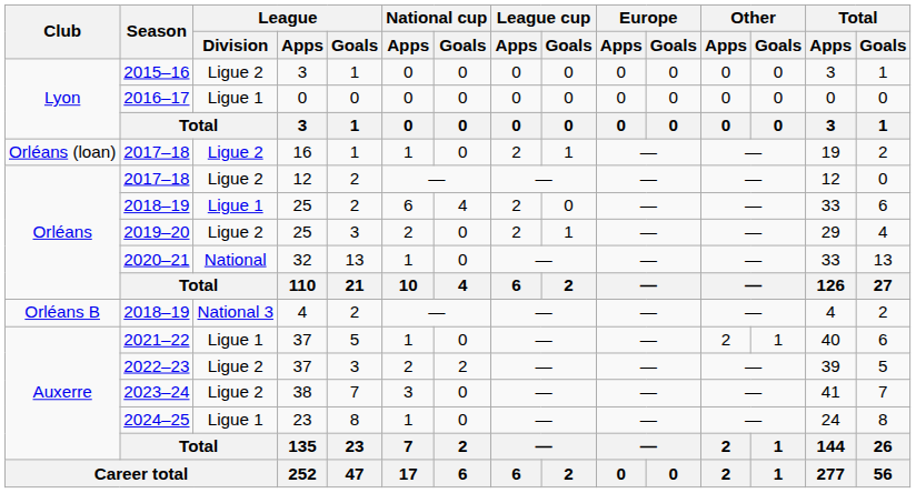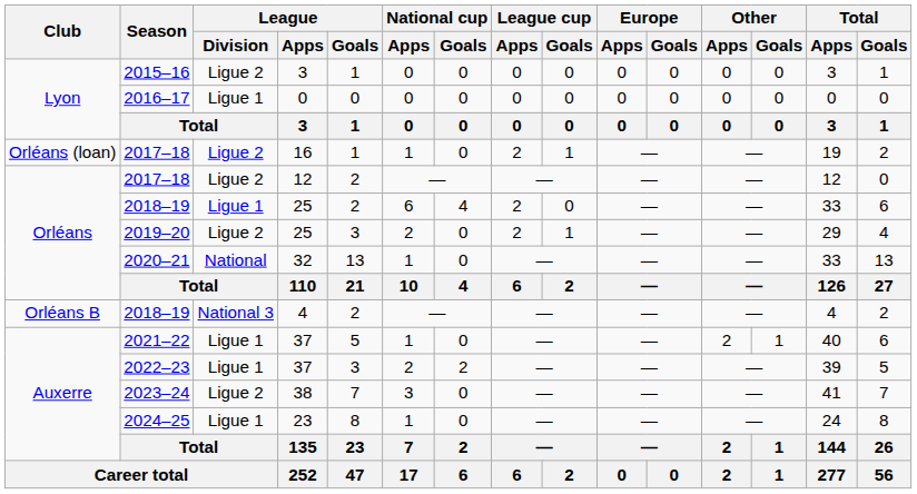 <table class="wikitable" style="text-align:center">
 <tr>
 <th rowspan="2">Club</th>
 <th rowspan="2">Season</th>
 <th colspan="3">League</th>
 <th colspan="2">National cup</th>
 <th colspan="2">League cup</th>
 <th colspan="2">Europe</th>
 <th colspan="2">Other</th>
 <th colspan="2">Total</th>
 </tr>
 <tr>
 <th>Division</th>
 <th>Apps</th>
 <th>Goals</th>
 <th>Apps</th>
 <th>Goals</th>
 <th>Apps</th>
 <th>Goals</th>
 <th>Apps</th>
 <th>Goals</th>
 <th>Apps</th>
 <th>Goals</th>
 <th>Apps</th>
 <th>Goals</th>
 </tr>
 <tr>
 <td rowspan="3"><a href='#'>Lyon</a></td>
 <td><a href='#'>2015–16</a></td>
 <td>Ligue 2</td>
 <td>3</td>
 <td>1</td>
 <td>0</td>
 <td>0</td>
 <td>0</td>
 <td>0</td>
 <td>0</td>
 <td>0</td>
 <td>0</td>
 <td>0</td>
 <td>3</td>
 <td>1</td>
 </tr>
 <tr>
 <td><a href='#'>2016–17</a></td>
 <td>Ligue 1</td>
 <td>0</td>
 <td>0</td>
 <td>0</td>
 <td>0</td>
 <td>0</td>
 <td>0</td>
 <td>0</td>
 <td>0</td>
 <td>0</td>
 <td>0</td>
 <td>0</td>
 <td>0</td>
 </tr>
 <tr>
 <th colspan="2">Total</th>
 <th>3</th>
 <th>1</th>
 <th>0</th>
 <th>0</th>
 <th>0</th>
 <th>0</th>
 <th>0</th>
 <th>0</th>
 <th>0</th>
 <th>0</th>
 <th>3</th>
 <th>1</th>
 </tr>
 <tr>
 <td><a href='#'>Orléans</a> (loan)</td>
 <td><a href='#'>2017–18</a></td>
 <td><a href='#'>Ligue 2</a></td>
 <td>16</td>
 <td>1</td>
 <td>1</td>
 <td>0</td>
 <td>2</td>
 <td>1</td>
 <td colspan="2">—</td>
 <td colspan="2">—</td>
 <td>19</td>
 <td>2</td>
 </tr>
 <tr>
 <td rowspan="5"><a href='#'>Orléans</a></td>
 <td><a href='#'>2017–18</a></td>
 <td>Ligue 2</td>
 <td>12</td>
 <td>2</td>
 <td colspan="2">—</td>
 <td colspan="2">—</td>
 <td colspan="2">—</td>
 <td colspan="2">—</td>
 <td>12</td>
 <td>0</td>
 </tr>
 <tr>
 <td><a href='#'>2018–19</a></td>
 <td><a href='#'>Ligue 1</a></td>
 <td>25</td>
 <td>2</td>
 <td>6</td>
 <td>4</td>
 <td>2</td>
 <td>0</td>
 <td colspan="2">—</td>
 <td colspan="2">—</td>
 <td>33</td>
 <td>6</td>
 </tr>
 <tr>
 <td><a href='#'>2019–20</a></td>
 <td>Ligue 2</td>
 <td>25</td>
 <td>3</td>
 <td>2</td>
 <td>0</td>
 <td>2</td>
 <td>1</td>
 <td colspan="2">—</td>
 <td colspan="2">—</td>
 <td>29</td>
 <td>4</td>
 </tr>
 <tr>
 <td><a href='#'>2020–21</a></td>
 <td><a href='#'>National</a></td>
 <td>32</td>
 <td>13</td>
 <td>1</td>
 <td>0</td>
 <td colspan="2">—</td>
 <td colspan="2">—</td>
 <td colspan="2">—</td>
 <td>33</td>
 <td>13</td>
 </tr>
 <tr>
 <th colspan="2">Total</th>
 <th>110</th>
 <th>21</th>
 <th>10</th>
 <th>4</th>
 <th>6</th>
 <th>2</th>
 <th colspan="2">—</th>
 <th colspan="2">—</th>
 <th>126</th>
 <th>27</th>
 </tr>
 <tr>
 <td><a href='#'>Orléans B</a></td>
 <td><a href='#'>2018–19</a></td>
 <td><a href='#'>National 3</a></td>
 <td>4</td>
 <td>2</td>
 <td colspan="2">—</td>
 <td colspan="2">—</td>
 <td colspan="2">—</td>
 <td colspan="2">—</td>
 <td>4</td>
 <td>2</td>
 </tr>
 <tr>
 <td rowspan="5"><a href='#'>Auxerre</a></td>
 <td><a href='#'>2021–22</a></td>
 <td>Ligue 1</td>
 <td>37</td>
 <td>5</td>
 <td>1</td>
 <td>0</td>
 <td colspan="2">—</td>
 <td colspan="2">—</td>
 <td>2</td>
 <td>1</td>
 <td>40</td>
 <td>6</td>
 </tr>
 <tr>
 <td><a href='#'>2022–23</a></td>
-<td>Ligue 2</td>
+<td>Ligue 1</td>
 <td>37</td>
 <td>3</td>
 <td>2</td>
 <td>2</td>
 <td colspan="2">—</td>
 <td colspan="2">—</td>
 <td colspan="2">—</td>
 <td>39</td>
 <td>5</td>
 </tr>
 <tr>
 <td><a href='#'>2023–24</a></td>
 <td>Ligue 2</td>
 <td>38</td>
 <td>7</td>
 <td>3</td>
 <td>0</td>
 <td colspan="2">—</td>
 <td colspan="2">—</td>
 <td colspan="2">—</td>
 <td>41</td>
 <td>7</td>
 </tr>
 <tr>
 <td><a href='#'>2024–25</a></td>
 <td>Ligue 1</td>
 <td>23</td>
 <td>8</td>
 <td>1</td>
 <td>0</td>
 <td colspan="2">—</td>
 <td colspan="2">—</td>
 <td colspan="2">—</td>
 <td>24</td>
 <td>8</td>
 </tr>
 <tr>
 <th colspan="2">Total</th>
 <th>135</th>
 <th>23</th>
 <th>7</th>
 <th>2</th>
 <th colspan="2">—</th>
 <th colspan="2">—</th>
 <th>2</th>
 <th>1</th>
 <th>144</th>
 <th>26</th>
 </tr>
 <tr>
 <th colspan="3">Career total</th>
 <th>252</th>
 <th>47</th>
 <th>17</th>
 <th>6</th>
 <th>6</th>
 <th>2</th>
 <th>0</th>
 <th>0</th>
 <th>2</th>
 <th>1</th>
 <th>277</th>
 <th>56</th>
 </tr>
 </table>
